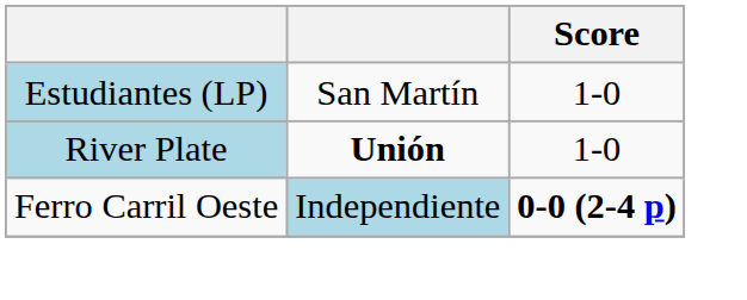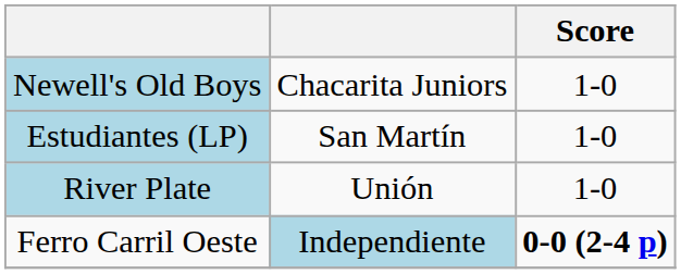 <table class="wikitable" style="text-align: center;">
 <tr>
 <th></th>
 <th></th>
 <th>Score</th>
+</tr>
+<tr>
+<td bgcolor="lightblue">Newell's Old Boys</td>
+<td>Chacarita Juniors</td>
+<td>1-0</td>
 </tr>
 <tr>
 <td bgcolor="lightblue">Estudiantes (LP)</td>
 <td>San Martín</td>
 <td>1-0</td>
 </tr>
 <tr>
 <td bgcolor="lightblue">River Plate</td>
-<td><strong>Unión</strong></td>
+<td>Unión</td>
 <td>1-0</td>
 </tr>
 <tr>
 <td>Ferro Carril Oeste</td>
 <td bgcolor="lightblue">Independiente</td>
 <td><strong>0-0 (2-4 <a href='#'>p</a>)</strong></td>
 </tr>
 <tr>
 </tr>
 </table>
